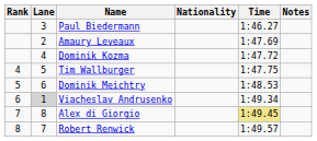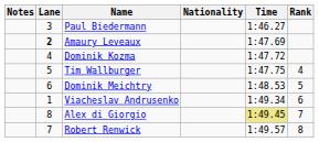 <table class="wikitable sortable" style="text-align:center">
 <tr>
-<th>Rank</th>
+<th>Notes</th>
 <th>Lane</th>
 <th>Name</th>
 <th>Nationality</th>
 <th>Time</th>
-<th>Notes</th>
+<th>Rank</th>
 </tr>
 <tr>
 <td></td>
 <td>3</td>
 <td align=left><a href='#'>Paul Biedermann</a></td>
 <td align=left></td>
 <td>1:46.27</td>
 <td></td>
 </tr>
 <tr>
 <td></td>
-<td>2</td>
+<td><strong>2</strong></td>
 <td align=left><a href='#'>Amaury Leveaux</a></td>
 <td align=left></td>
 <td>1:47.69</td>
 <td></td>
 </tr>
 <tr>
 <td></td>
 <td>4</td>
 <td align=left><a href='#'>Dominik Kozma</a></td>
 <td align=left></td>
 <td>1:47.72</td>
 <td></td>
 </tr>
 <tr>
-<td>4</td>
+<td></td>
 <td>5</td>
 <td align=left><a href='#'>Tim Wallburger</a></td>
 <td align=left></td>
 <td>1:47.75</td>
-<td></td>
+<td>4</td>
 </tr>
 <tr>
-<td>5</td>
+<td></td>
 <td>6</td>
 <td align=left><a href='#'>Dominik Meichtry</a></td>
 <td align=left></td>
 <td>1:48.53</td>
-<td></td>
+<td>5</td>
 </tr>
 <tr>
-<td>6</td>
-<td style="background: lightgrey;">1</td>
+<td></td>
+<td>1</td>
 <td align=left><a href='#'>Viacheslav Andrusenko</a></td>
 <td align=left></td>
 <td>1:49.34</td>
-<td></td>
+<td>6</td>
 </tr>
 <tr>
-<td>7</td>
+<td></td>
 <td>8</td>
 <td align=left><a href='#'>Alex di Giorgio</a></td>
 <td align=left></td>
 <td style="background: khaki;">1:49.45</td>
-<td></td>
+<td>7</td>
 </tr>
 <tr>
-<td>8</td>
+<td></td>
 <td>7</td>
 <td align=left><a href='#'>Robert Renwick</a></td>
 <td align=left></td>
 <td>1:49.57</td>
-<td></td>
+<td>8</td>
 </tr>
 </table>
